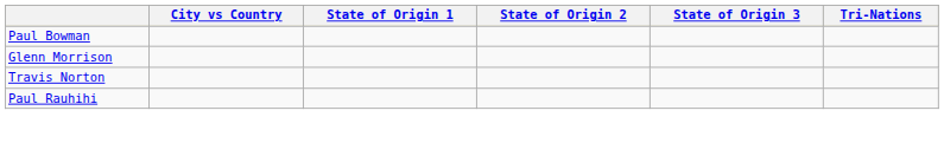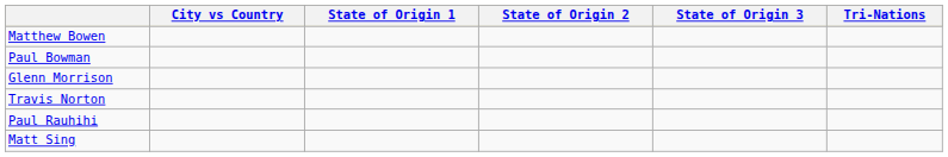 <table class="wikitable"  style="width:100%; font-size:90%;">
 <tr style="background:#bdb76b;">
 <th></th>
 <th><a href='#'>City vs Country</a></th>
 <th><a href='#'>State of Origin 1</a></th>
 <th><a href='#'>State of Origin 2</a></th>
 <th><a href='#'>State of Origin 3</a></th>
 <th><a href='#'>Tri-Nations</a></th>
+</tr>
+<tr>
+<td><a href='#'>Matthew Bowen</a></td>
+<td></td>
+<td></td>
+<td></td>
+<td></td>
+<td></td>
 </tr>
 <tr>
 <td><a href='#'>Paul Bowman</a></td>
 <td></td>
 <td></td>
 <td></td>
 <td></td>
 <td></td>
 </tr>
 <tr>
 <td><a href='#'>Glenn Morrison</a></td>
 <td></td>
 <td></td>
 <td></td>
 <td></td>
 <td></td>
 </tr>
 <tr>
 <td><a href='#'>Travis Norton</a></td>
 <td></td>
 <td></td>
 <td></td>
 <td></td>
 <td></td>
 </tr>
 <tr>
 <td><a href='#'>Paul Rauhihi</a></td>
 <td></td>
 <td></td>
 <td></td>
 <td></td>
 <td></td>
 </tr>
+<tr>
+<td><a href='#'>Matt Sing</a></td>
+<td></td>
+<td></td>
+<td></td>
+<td></td>
+<td></td>
+</tr>
 </table>
